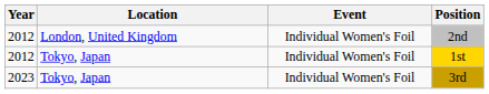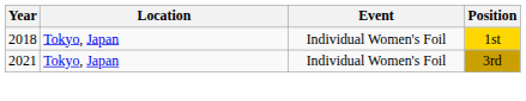 <table class="wikitable" style="text-align:center;">
 <tr>
 <th>Year</th>
 <th style="width:17em">Location</th>
 <th style="width:12em">Event</th>
 <th>Position</th>
 </tr>
 <tr>
-<td>2012</td>
-<td rowspan="1" align="left"> <a href='#'>London</a>, <a href='#'>United Kingdom</a></td>
-<td>Individual Women's Foil</td>
-<td bgcolor="silver">2nd</td>
-</tr>
-<tr>
-<td>2012</td>
+<td>2018</td>
 <td rowspan="1" align="left"> <a href='#'>Tokyo</a>, <a href='#'>Japan</a></td>
 <td>Individual Women's Foil</td>
 <td bgcolor="gold">1st</td>
 </tr>
 <tr>
-<td rowspan="1">2023</td>
+<td rowspan="1">2021</td>
 <td rowspan="1" align="left"> <a href='#'>Tokyo</a>, <a href='#'>Japan</a></td>
 <td>Individual Women's Foil</td>
 <td bgcolor="caramel">3rd</td>
 </tr>
 </table>
